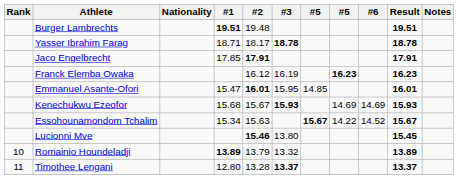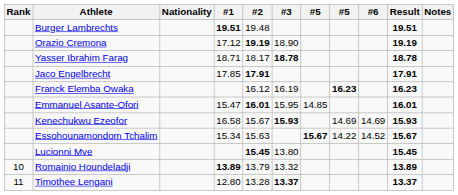 <table class="wikitable sortable" style="text-align:center">
 <tr>
 <th>Rank</th>
 <th>Athlete</th>
 <th>Nationality</th>
 <th>#1</th>
 <th>#2</th>
 <th>#3</th>
 <th>#5</th>
 <th>#5</th>
 <th>#6</th>
 <th>Result</th>
 <th>Notes</th>
 </tr>
 <tr>
 <td></td>
 <td align=left><a href='#'>Burger Lambrechts</a></td>
 <td align=left></td>
 <td><strong>19.51</strong></td>
 <td>19.48</td>
 <td></td>
 <td></td>
 <td></td>
 <td></td>
 <td><strong>19.51</strong></td>
+<td></td>
+</tr>
+<tr>
+<td></td>
+<td align=left><a href='#'>Orazio Cremona</a></td>
+<td align=left></td>
+<td>17.12</td>
+<td><strong>19.19</strong></td>
+<td>18.90</td>
+<td></td>
+<td></td>
+<td></td>
+<td><strong>19.19</strong></td>
 <td></td>
 </tr>
 <tr>
 <td></td>
 <td align=left><a href='#'>Yasser Ibrahim Farag</a></td>
 <td align=left></td>
 <td>18.71</td>
 <td>18.17</td>
 <td><strong>18.78</strong></td>
 <td></td>
 <td></td>
 <td></td>
 <td><strong>18.78</strong></td>
 <td></td>
 </tr>
 <tr>
 <td></td>
 <td align=left><a href='#'>Jaco Engelbrecht</a></td>
 <td align=left></td>
 <td>17.85</td>
 <td><strong>17.91</strong></td>
 <td></td>
 <td></td>
 <td></td>
 <td></td>
 <td><strong>17.91</strong></td>
 <td></td>
 </tr>
 <tr>
 <td></td>
 <td align=left><a href='#'>Franck Elemba Owaka</a></td>
 <td align=left></td>
 <td></td>
 <td>16.12</td>
 <td>16.19</td>
 <td></td>
 <td><strong>16.23</strong></td>
 <td></td>
 <td><strong>16.23</strong></td>
 <td></td>
 </tr>
 <tr>
 <td></td>
 <td align=left><a href='#'>Emmanuel Asante-Ofori</a></td>
 <td align=left></td>
 <td>15.47</td>
 <td><strong>16.01</strong></td>
 <td>15.95</td>
 <td>14.85</td>
 <td></td>
 <td></td>
 <td><strong>16.01</strong></td>
 <td></td>
 </tr>
 <tr>
 <td></td>
 <td align=left><a href='#'>Kenechukwu Ezeofor</a></td>
 <td align=left></td>
-<td>15.68</td>
+<td>16.58</td>
 <td>15.67</td>
 <td><strong>15.93</strong></td>
 <td></td>
 <td>14.69</td>
 <td>14.69</td>
 <td><strong>15.93</strong></td>
 <td></td>
 </tr>
 <tr>
 <td></td>
 <td align=left><a href='#'>Essohounamondom Tchalim</a></td>
 <td align=left></td>
 <td>15.34</td>
 <td>15.63</td>
 <td></td>
 <td><strong>15.67</strong></td>
 <td>14.22</td>
 <td>14.52</td>
 <td><strong>15.67</strong></td>
 <td></td>
 </tr>
 <tr>
 <td></td>
 <td align=left><a href='#'>Lucionni Mve</a></td>
 <td align=left></td>
 <td></td>
-<td><strong>15.46</strong></td>
+<td><strong>15.45</strong></td>
 <td>13.80</td>
 <td></td>
 <td></td>
 <td></td>
 <td><strong>15.45</strong></td>
 <td></td>
 </tr>
 <tr>
 <td>10</td>
 <td align=left><a href='#'>Romainio Houndeladji</a></td>
 <td align=left></td>
 <td><strong>13.89</strong></td>
 <td>13.79</td>
 <td>13.32</td>
 <td></td>
 <td></td>
 <td></td>
 <td><strong>13.89</strong></td>
 <td></td>
 </tr>
 <tr>
 <td>11</td>
 <td align=left><a href='#'>Timothee Lengani</a></td>
 <td align=left></td>
 <td>12.80</td>
 <td>13.28</td>
 <td><strong>13.37</strong></td>
 <td></td>
 <td></td>
 <td></td>
 <td><strong>13.37</strong></td>
 <td></td>
 </tr>
 </table>
